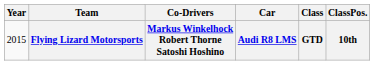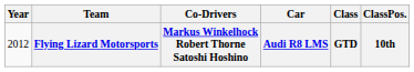 <table class="wikitable" style="font-size:90%">
 <tr>
 <th>Year</th>
 <th>Team</th>
 <th>Co-Drivers</th>
 <th>Car</th>
 <th>Class</th>
 <th>ClassPos.</th>
 </tr>
 <tr>
-<td>2015</td>
+<td>2012</td>
 <th align="left"> <a href='#'>Flying Lizard Motorsports</a></th>
 <th align="left"> <a href='#'>Markus Winkelhock</a><br> Robert Thorne<br> Satoshi Hoshino</th>
 <th><a href='#'>Audi R8 LMS</a></th>
 <th>GTD</th>
 <th>10th</th>
 </tr>
 </table>
